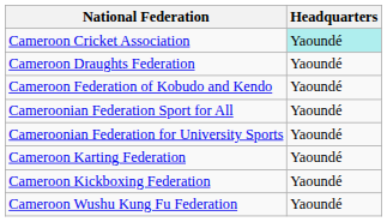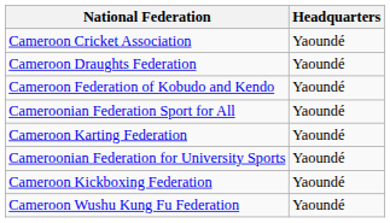 <table class="wikitable sortable">
 <tr>
 <th>National Federation</th>
 <th>Headquarters</th>
 </tr>
 <tr>
 <td><a href='#'>Cameroon Cricket Association</a></td>
-<td style="background: paleturquoise;">Yaoundé</td>
+<td>Yaoundé</td>
 </tr>
 <tr>
 <td><a href='#'>Cameroon Draughts Federation</a></td>
 <td>Yaoundé</td>
 </tr>
 <tr>
 <td><a href='#'>Cameroon Federation of Kobudo and Kendo</a></td>
 <td>Yaoundé</td>
 </tr>
 <tr>
 <td><a href='#'>Cameroonian Federation Sport for All</a></td>
 <td>Yaoundé</td>
 </tr>
 <tr>
-<td><a href='#'>Cameroonian Federation for University Sports</a></td>
+<td><a href='#'>Cameroon Karting Federation</a></td>
 <td>Yaoundé</td>
 </tr>
 <tr>
-<td><a href='#'>Cameroon Karting Federation</a></td>
+<td><a href='#'>Cameroonian Federation for University Sports</a></td>
 <td>Yaoundé</td>
 </tr>
 <tr>
 <td><a href='#'>Cameroon Kickboxing Federation</a></td>
 <td>Yaoundé</td>
 </tr>
 <tr>
 <td><a href='#'>Cameroon Wushu Kung Fu Federation</a></td>
 <td>Yaoundé</td>
 </tr>
 </table>
